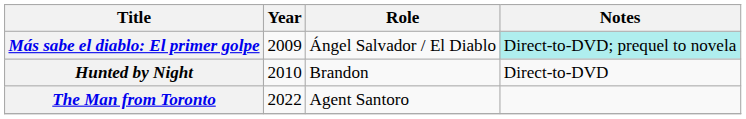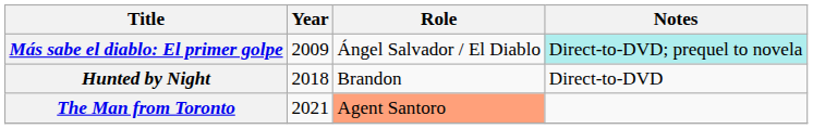 <table class="wikitable plainrowheaders sortable">
 <tr>
 <th scope="col">Title</th>
 <th scope="col">Year</th>
 <th scope="col">Role</th>
 <th scope="col" class="unsortable">Notes</th>
 </tr>
 <tr>
 <th scope=row><em><a href='#'>Más sabe el diablo: El primer golpe</a></em></th>
 <td>2009</td>
 <td>Ángel Salvador / El Diablo</td>
 <td style="background: paleturquoise;">Direct-to-DVD; prequel to novela</td>
 </tr>
 <tr>
 <th scope=row><em>Hunted by Night</em></th>
-<td>2010</td>
+<td>2018</td>
 <td>Brandon</td>
 <td>Direct-to-DVD</td>
 </tr>
 <tr>
 <th scope=row><em><a href='#'>The Man from Toronto</a></em></th>
-<td>2022</td>
-<td>Agent Santoro</td>
+<td>2021</td>
+<td style="background: lightsalmon;">Agent Santoro</td>
 <td></td>
 </tr>
 <tr>
 </tr>
 </table>
